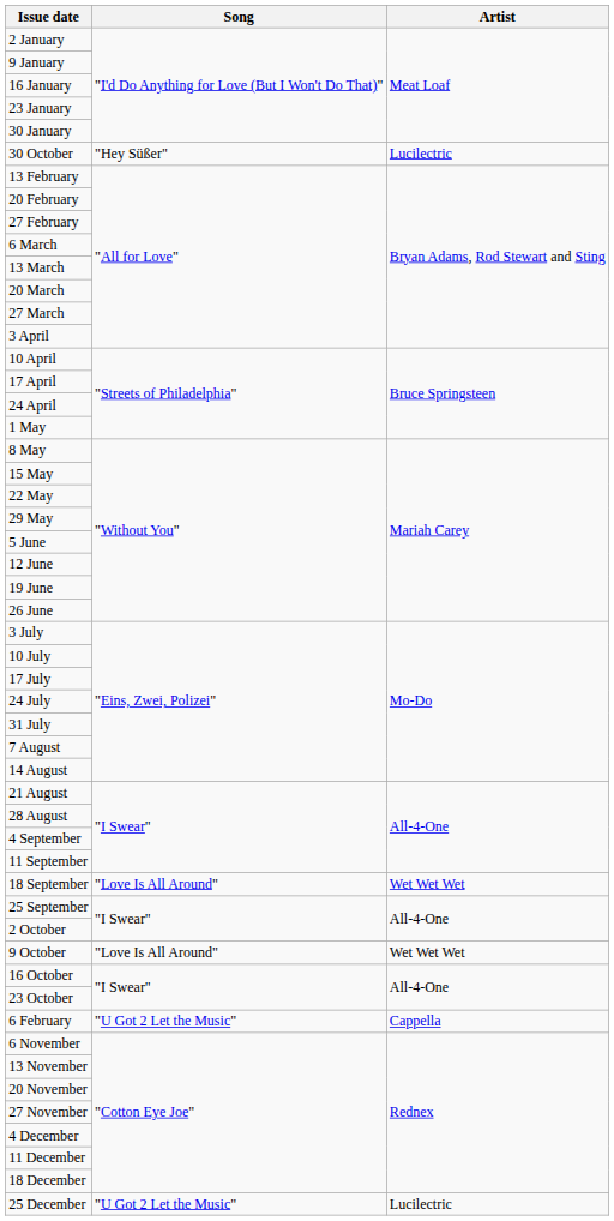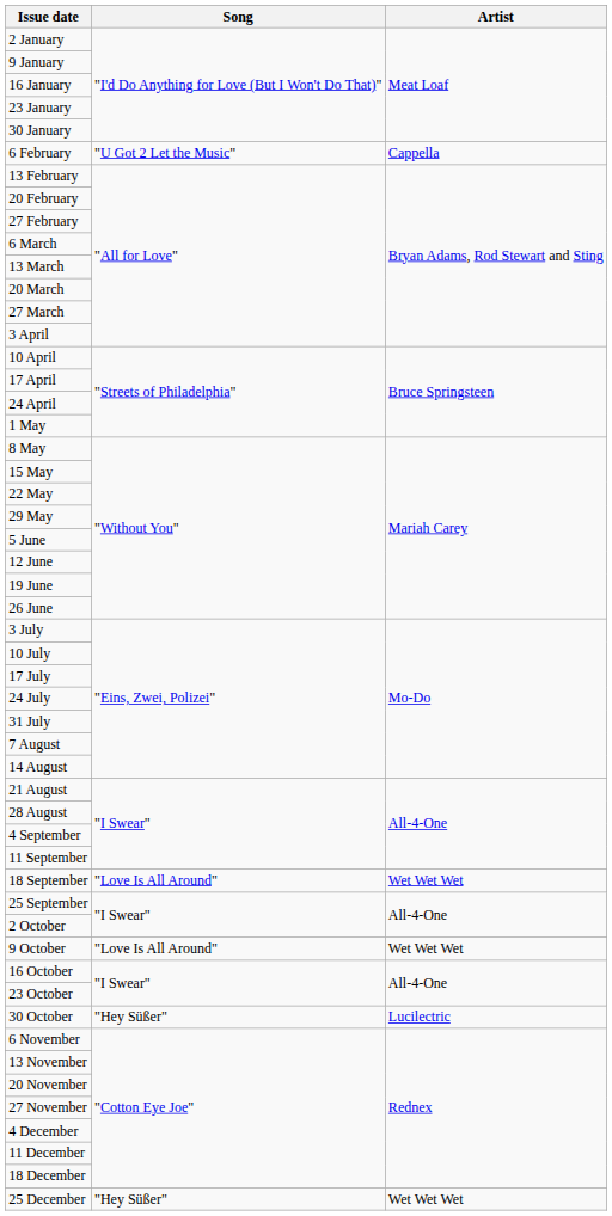 <table class=wikitable>
 <tr>
 <th>Issue date</th>
 <th>Song</th>
 <th>Artist</th>
 </tr>
 <tr>
 <td>2 January</td>
 <td rowspan=5>"<a href='#'>I'd Do Anything for Love (But I Won't Do That)</a>"</td>
 <td rowspan=5><a href='#'>Meat Loaf</a></td>
 </tr>
 <tr>
 <td>9 January</td>
 </tr>
 <tr>
 <td>16 January</td>
 </tr>
 <tr>
 <td>23 January</td>
 </tr>
 <tr>
 <td>30 January</td>
 </tr>
 <tr>
-<td>30 October</td>
-<td>"Hey Süßer"</td>
-<td><a href='#'>Lucilectric</a></td>
+<td>6 February</td>
+<td>"<a href='#'>U Got 2 Let the Music</a>"</td>
+<td><a href='#'>Cappella</a></td>
 </tr>
 <tr>
 <td>13 February</td>
 <td rowspan=8>"<a href='#'>All for Love</a>"</td>
 <td rowspan=8><a href='#'>Bryan Adams</a>, <a href='#'>Rod Stewart</a> and <a href='#'>Sting</a></td>
 </tr>
 <tr>
 <td>20 February</td>
 </tr>
 <tr>
 <td>27 February</td>
 </tr>
 <tr>
 <td>6 March</td>
 </tr>
 <tr>
 <td>13 March</td>
 </tr>
 <tr>
 <td>20 March</td>
 </tr>
 <tr>
 <td>27 March</td>
 </tr>
 <tr>
 <td>3 April</td>
 </tr>
 <tr>
 <td>10 April</td>
 <td rowspan=4>"<a href='#'>Streets of Philadelphia</a>"</td>
 <td rowspan=4><a href='#'>Bruce Springsteen</a></td>
 </tr>
 <tr>
 <td>17 April</td>
 </tr>
 <tr>
 <td>24 April</td>
 </tr>
 <tr>
 <td>1 May</td>
 </tr>
 <tr>
 <td>8 May</td>
 <td rowspan=8>"<a href='#'>Without You</a>"</td>
 <td rowspan=8><a href='#'>Mariah Carey</a></td>
 </tr>
 <tr>
 <td>15 May</td>
 </tr>
 <tr>
 <td>22 May</td>
 </tr>
 <tr>
 <td>29 May</td>
 </tr>
 <tr>
 <td>5 June</td>
 </tr>
 <tr>
 <td>12 June</td>
 </tr>
 <tr>
 <td>19 June</td>
 </tr>
 <tr>
 <td>26 June</td>
 </tr>
 <tr>
 <td>3 July</td>
 <td rowspan=7>"<a href='#'>Eins, Zwei, Polizei</a>"</td>
 <td rowspan=7><a href='#'>Mo-Do</a></td>
 </tr>
 <tr>
 <td>10 July</td>
 </tr>
 <tr>
 <td>17 July</td>
 </tr>
 <tr>
 <td>24 July</td>
 </tr>
 <tr>
 <td>31 July</td>
 </tr>
 <tr>
 <td>7 August</td>
 </tr>
 <tr>
 <td>14 August</td>
 </tr>
 <tr>
 <td>21 August</td>
 <td rowspan=4>"<a href='#'>I Swear</a>"</td>
 <td rowspan=4><a href='#'>All-4-One</a></td>
 </tr>
 <tr>
 <td>28 August</td>
 </tr>
 <tr>
 <td>4 September</td>
 </tr>
 <tr>
 <td>11 September</td>
 </tr>
 <tr>
 <td>18 September</td>
 <td>"<a href='#'>Love Is All Around</a>"</td>
 <td><a href='#'>Wet Wet Wet</a></td>
 </tr>
 <tr>
 <td>25 September</td>
 <td rowspan=2>"I Swear"</td>
 <td rowspan=2>All-4-One</td>
 </tr>
 <tr>
 <td>2 October</td>
 </tr>
 <tr>
 <td>9 October</td>
 <td>"Love Is All Around"</td>
 <td>Wet Wet Wet</td>
 </tr>
 <tr>
 <td>16 October</td>
 <td rowspan=2>"I Swear"</td>
 <td rowspan=2>All-4-One</td>
 </tr>
 <tr>
 <td>23 October</td>
 </tr>
 <tr>
-<td>6 February</td>
-<td>"<a href='#'>U Got 2 Let the Music</a>"</td>
-<td><a href='#'>Cappella</a></td>
+<td>30 October</td>
+<td>"Hey Süßer"</td>
+<td><a href='#'>Lucilectric</a></td>
 </tr>
 <tr>
 <td>6 November</td>
 <td rowspan=7>"<a href='#'>Cotton Eye Joe</a>"</td>
 <td rowspan=7><a href='#'>Rednex</a></td>
 </tr>
 <tr>
 <td>13 November</td>
 </tr>
 <tr>
 <td>20 November</td>
 </tr>
 <tr>
 <td>27 November</td>
 </tr>
 <tr>
 <td>4 December</td>
 </tr>
 <tr>
 <td>11 December</td>
 </tr>
 <tr>
 <td>18 December</td>
 </tr>
 <tr>
 <td>25 December</td>
-<td>"<a href='#'>U Got 2 Let the Music</a>"</td>
-<td>Lucilectric</td>
+<td>"Hey Süßer"</td>
+<td>Wet Wet Wet</td>
 </tr>
 </table>
